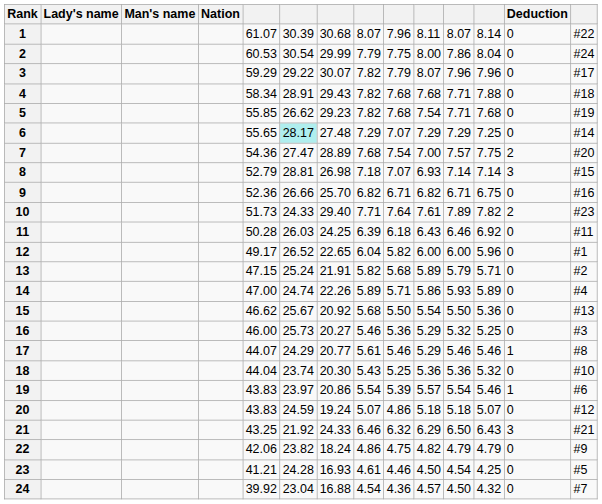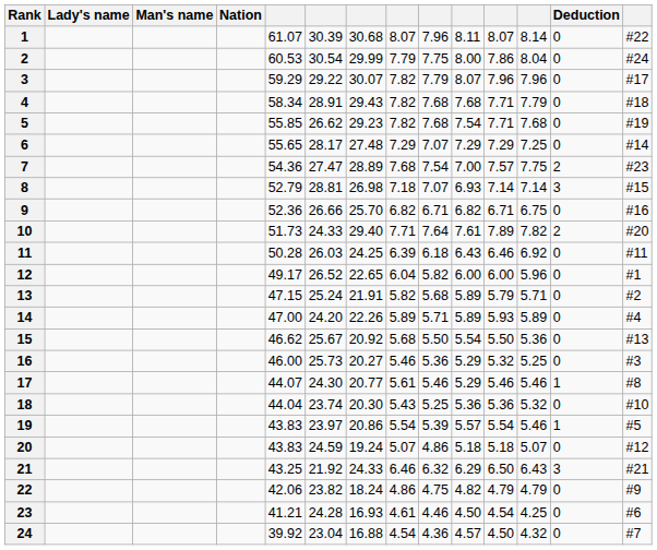 <table class="wikitable sortable">
 <tr>
 <th>Rank</th>
 <th>Lady's name</th>
 <th>Man's name</th>
 <th>Nation</th>
 <th></th>
 <th></th>
 <th></th>
 <th></th>
 <th></th>
 <th></th>
 <th></th>
 <th></th>
 <th>Deduction</th>
 <th></th>
 </tr>
 <tr>
 <th>1</th>
 <td></td>
 <td></td>
 <td></td>
 <td>61.07</td>
 <td>30.39</td>
 <td>30.68</td>
 <td>8.07</td>
 <td>7.96</td>
 <td>8.11</td>
 <td>8.07</td>
 <td>8.14</td>
 <td>0</td>
 <td>#22</td>
 </tr>
 <tr>
 <th>2</th>
 <td></td>
 <td></td>
 <td></td>
 <td>60.53</td>
 <td>30.54</td>
 <td>29.99</td>
 <td>7.79</td>
 <td>7.75</td>
 <td>8.00</td>
 <td>7.86</td>
 <td>8.04</td>
 <td>0</td>
 <td>#24</td>
 </tr>
 <tr>
 <th>3</th>
 <td></td>
 <td></td>
 <td></td>
 <td>59.29</td>
 <td>29.22</td>
 <td>30.07</td>
 <td>7.82</td>
 <td>7.79</td>
 <td>8.07</td>
 <td>7.96</td>
 <td>7.96</td>
 <td>0</td>
 <td>#17</td>
 </tr>
 <tr>
 <th>4</th>
 <td></td>
 <td></td>
 <td></td>
 <td>58.34</td>
 <td>28.91</td>
 <td>29.43</td>
 <td>7.82</td>
 <td>7.68</td>
 <td>7.68</td>
 <td>7.71</td>
-<td>7.88</td>
+<td>7.79</td>
 <td>0</td>
 <td>#18</td>
 </tr>
 <tr>
 <th>5</th>
 <td></td>
 <td></td>
 <td></td>
 <td>55.85</td>
 <td>26.62</td>
 <td>29.23</td>
 <td>7.82</td>
 <td>7.68</td>
 <td>7.54</td>
 <td>7.71</td>
 <td>7.68</td>
 <td>0</td>
 <td>#19</td>
 </tr>
 <tr>
 <th>6</th>
 <td></td>
 <td></td>
 <td></td>
 <td>55.65</td>
-<td style="background: paleturquoise;">28.17</td>
+<td>28.17</td>
 <td>27.48</td>
 <td>7.29</td>
 <td>7.07</td>
 <td>7.29</td>
 <td>7.29</td>
 <td>7.25</td>
 <td>0</td>
 <td>#14</td>
 </tr>
 <tr>
 <th>7</th>
 <td></td>
 <td></td>
 <td></td>
 <td>54.36</td>
 <td>27.47</td>
 <td>28.89</td>
 <td>7.68</td>
 <td>7.54</td>
 <td>7.00</td>
 <td>7.57</td>
 <td>7.75</td>
 <td>2</td>
-<td>#20</td>
+<td>#23</td>
 </tr>
 <tr>
 <th>8</th>
 <td></td>
 <td></td>
 <td></td>
 <td>52.79</td>
 <td>28.81</td>
 <td>26.98</td>
 <td>7.18</td>
 <td>7.07</td>
 <td>6.93</td>
 <td>7.14</td>
 <td>7.14</td>
 <td>3</td>
 <td>#15</td>
 </tr>
 <tr>
 <th>9</th>
 <td></td>
 <td></td>
 <td></td>
 <td>52.36</td>
 <td>26.66</td>
 <td>25.70</td>
 <td>6.82</td>
 <td>6.71</td>
 <td>6.82</td>
 <td>6.71</td>
 <td>6.75</td>
 <td>0</td>
 <td>#16</td>
 </tr>
 <tr>
 <th>10</th>
 <td></td>
 <td></td>
 <td></td>
 <td>51.73</td>
 <td>24.33</td>
 <td>29.40</td>
 <td>7.71</td>
 <td>7.64</td>
 <td>7.61</td>
 <td>7.89</td>
 <td>7.82</td>
 <td>2</td>
-<td>#23</td>
+<td>#20</td>
 </tr>
 <tr>
 <th>11</th>
 <td></td>
 <td></td>
 <td></td>
 <td>50.28</td>
 <td>26.03</td>
 <td>24.25</td>
 <td>6.39</td>
 <td>6.18</td>
 <td>6.43</td>
 <td>6.46</td>
 <td>6.92</td>
 <td>0</td>
 <td>#11</td>
 </tr>
 <tr>
 <th>12</th>
 <td></td>
 <td></td>
 <td></td>
 <td>49.17</td>
 <td>26.52</td>
 <td>22.65</td>
 <td>6.04</td>
 <td>5.82</td>
 <td>6.00</td>
 <td>6.00</td>
 <td>5.96</td>
 <td>0</td>
 <td>#1</td>
 </tr>
 <tr>
 <th>13</th>
 <td></td>
 <td></td>
 <td></td>
 <td>47.15</td>
 <td>25.24</td>
 <td>21.91</td>
 <td>5.82</td>
 <td>5.68</td>
 <td>5.89</td>
 <td>5.79</td>
 <td>5.71</td>
 <td>0</td>
 <td>#2</td>
 </tr>
 <tr>
 <th>14</th>
 <td></td>
 <td></td>
 <td></td>
 <td>47.00</td>
-<td>24.74</td>
+<td>24.20</td>
 <td>22.26</td>
 <td>5.89</td>
 <td>5.71</td>
-<td>5.86</td>
+<td>5.89</td>
 <td>5.93</td>
 <td>5.89</td>
 <td>0</td>
 <td>#4</td>
 </tr>
 <tr>
 <th>15</th>
 <td></td>
 <td></td>
 <td></td>
 <td>46.62</td>
 <td>25.67</td>
 <td>20.92</td>
 <td>5.68</td>
 <td>5.50</td>
 <td>5.54</td>
 <td>5.50</td>
 <td>5.36</td>
 <td>0</td>
 <td>#13</td>
 </tr>
 <tr>
 <th>16</th>
 <td></td>
 <td></td>
 <td></td>
 <td>46.00</td>
 <td>25.73</td>
 <td>20.27</td>
 <td>5.46</td>
 <td>5.36</td>
 <td>5.29</td>
 <td>5.32</td>
 <td>5.25</td>
 <td>0</td>
 <td>#3</td>
 </tr>
 <tr>
 <th>17</th>
 <td></td>
 <td></td>
 <td></td>
 <td>44.07</td>
-<td>24.29</td>
+<td>24.30</td>
 <td>20.77</td>
 <td>5.61</td>
 <td>5.46</td>
 <td>5.29</td>
 <td>5.46</td>
 <td>5.46</td>
 <td>1</td>
 <td>#8</td>
 </tr>
 <tr>
 <th>18</th>
 <td></td>
 <td></td>
 <td></td>
 <td>44.04</td>
 <td>23.74</td>
 <td>20.30</td>
 <td>5.43</td>
 <td>5.25</td>
 <td>5.36</td>
 <td>5.36</td>
 <td>5.32</td>
 <td>0</td>
 <td>#10</td>
 </tr>
 <tr>
 <th>19</th>
 <td></td>
 <td></td>
 <td></td>
 <td>43.83</td>
 <td>23.97</td>
 <td>20.86</td>
 <td>5.54</td>
 <td>5.39</td>
 <td>5.57</td>
 <td>5.54</td>
 <td>5.46</td>
 <td>1</td>
-<td>#6</td>
+<td>#5</td>
 </tr>
 <tr>
 <th>20</th>
 <td></td>
 <td></td>
 <td></td>
 <td>43.83</td>
 <td>24.59</td>
 <td>19.24</td>
 <td>5.07</td>
 <td>4.86</td>
 <td>5.18</td>
 <td>5.18</td>
 <td>5.07</td>
 <td>0</td>
 <td>#12</td>
 </tr>
 <tr>
 <th>21</th>
 <td></td>
 <td></td>
 <td></td>
 <td>43.25</td>
 <td>21.92</td>
 <td>24.33</td>
 <td>6.46</td>
 <td>6.32</td>
 <td>6.29</td>
 <td>6.50</td>
 <td>6.43</td>
 <td>3</td>
 <td>#21</td>
 </tr>
 <tr>
 <th>22</th>
 <td></td>
 <td></td>
 <td></td>
 <td>42.06</td>
 <td>23.82</td>
 <td>18.24</td>
 <td>4.86</td>
 <td>4.75</td>
 <td>4.82</td>
 <td>4.79</td>
 <td>4.79</td>
 <td>0</td>
 <td>#9</td>
 </tr>
 <tr>
 <th>23</th>
 <td></td>
 <td></td>
 <td></td>
 <td>41.21</td>
 <td>24.28</td>
 <td>16.93</td>
 <td>4.61</td>
 <td>4.46</td>
 <td>4.50</td>
 <td>4.54</td>
 <td>4.25</td>
 <td>0</td>
-<td>#5</td>
+<td>#6</td>
 </tr>
 <tr>
 <th>24</th>
 <td></td>
 <td></td>
 <td></td>
 <td>39.92</td>
 <td>23.04</td>
 <td>16.88</td>
 <td>4.54</td>
 <td>4.36</td>
 <td>4.57</td>
 <td>4.50</td>
 <td>4.32</td>
 <td>0</td>
 <td>#7</td>
 </tr>
 </table>
